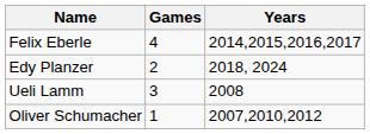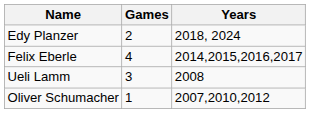 <table class="wikitable">
 <tr>
 <th>Name</th>
 <th>Games</th>
 <th>Years</th>
 </tr>
 <tr>
+<td>Edy Planzer</td>
+<td>2</td>
+<td>2018, 2024</td>
+</tr>
+<tr>
 <td>Felix Eberle</td>
 <td>4</td>
 <td>2014,2015,2016,2017</td>
-</tr>
-<tr>
-<td>Edy Planzer</td>
-<td>2</td>
-<td>2018, 2024</td>
 </tr>
 <tr>
 <td>Ueli Lamm</td>
 <td>3</td>
 <td>2008</td>
 </tr>
 <tr>
 <td>Oliver Schumacher</td>
 <td>1</td>
 <td>2007,2010,2012</td>
 </tr>
 </table>
